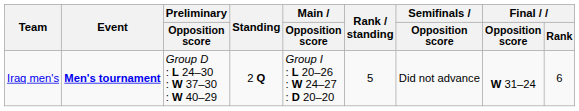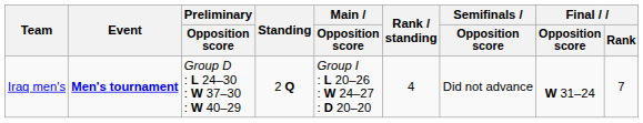 <table class=wikitable style=font-size:90%;text-align:center>
 <tr>
 <th rowspan=2>Team</th>
 <th rowspan=2>Event</th>
 <th>Preliminary</th>
 <th rowspan=2>Standing</th>
 <th>Main / </th>
 <th rowspan=2>Rank /<br> standing</th>
 <th>Semifinals / </th>
 <th colspan=2>Final /  / </th>
 </tr>
 <tr style="font-size:95%">
 <th>Opposition<br> score</th>
 <th>Opposition<br> score</th>
 <th>Opposition<br> score</th>
 <th>Opposition<br> score</th>
 <th>Rank</th>
 </tr>
 <tr>
 <td align=left><a href='#'>Iraq men's</a></td>
 <td align=left><strong><a href='#'>Men's tournament</a></strong></td>
 <td align=left><em>Group D</em><br>: <strong>L</strong> 24–30<br>: <strong>W</strong> 37–30<br>: <strong>W</strong> 40–29</td>
 <td>2 <strong>Q</strong></td>
 <td align=left><em>Group I</em><br>: <strong>L</strong> 20–26<br>: <strong>W</strong> 24–27<br>: <strong>D</strong> 20–20</td>
-<td>5</td>
+<td>4</td>
 <td>Did not advance</td>
 <td><br><strong>W</strong> 31–24</td>
-<td>6</td>
+<td>7</td>
 </tr>
 </table>
